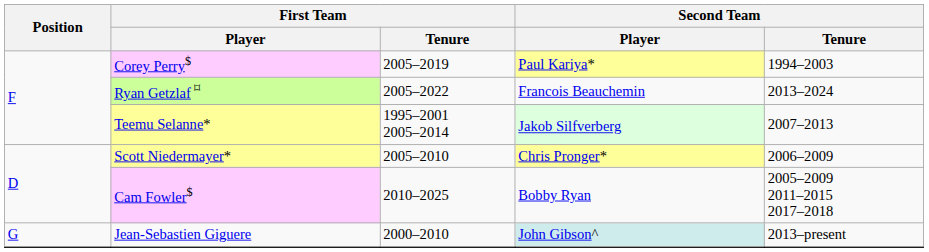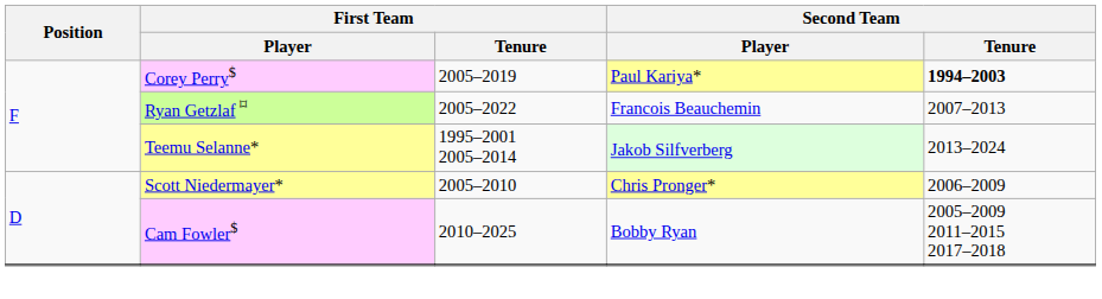 <table class="wikitable" style="width:80%">
 <tr>
 <th rowspan=2>Position</th>
 <th colspan=2>First Team</th>
 <th colspan=2>Second Team</th>
 </tr>
 <tr>
 <th>Player</th>
 <th>Tenure</th>
 <th>Player</th>
 <th>Tenure</th>
 </tr>
 <tr>
 <td rowspan="3"><a href='#'>F</a></td>
 <td bgcolor="#FFCCFF"><a href='#'>Corey Perry</a><sup>$</sup></td>
 <td>2005–2019</td>
 <td bgcolor="#FFFF99"><a href='#'>Paul Kariya</a>*</td>
-<td>1994–2003</td>
+<td><strong>1994–2003</strong></td>
 </tr>
 <tr>
 <td bgcolor="#CCFF99"><a href='#'>Ryan Getzlaf</a><sup> ⌑</sup></td>
 <td>2005–2022</td>
 <td><a href='#'>Francois Beauchemin</a></td>
-<td>2013–2024</td>
+<td>2007–2013</td>
 </tr>
 <tr>
 <td bgcolor="#FFFF99"><a href='#'>Teemu Selanne</a>*</td>
 <td>1995–2001<br>2005–2014</td>
 <td bgcolor="#DDFFDD"><a href='#'>Jakob Silfverberg</a><sup></sup></td>
-<td>2007–2013</td>
+<td>2013–2024</td>
 </tr>
 <tr>
 <td rowspan="2"><a href='#'>D</a></td>
 <td bgcolor="#FFFF99"><a href='#'>Scott Niedermayer</a>*</td>
 <td>2005–2010</td>
 <td bgcolor="#FFFF99"><a href='#'>Chris Pronger</a>*</td>
 <td>2006–2009</td>
 </tr>
 <tr>
 <td bgcolor="#FFCCFF"><a href='#'>Cam Fowler</a><sup>$</sup></td>
 <td>2010–2025</td>
 <td><a href='#'>Bobby Ryan</a></td>
 <td>2005–2009<br>2011–2015<br>2017–2018</td>
 </tr>
-<tr>
-<td><a href='#'>G</a></td>
-<td><a href='#'>Jean-Sebastien Giguere</a></td>
-<td>2000–2010</td>
-<td bgcolor="#CFECEC"><a href='#'>John Gibson</a>^</td>
-<td>2013–present</td>
-</tr>
 <tr style="border-top:2px solid black">
 </tr>
 </table>
